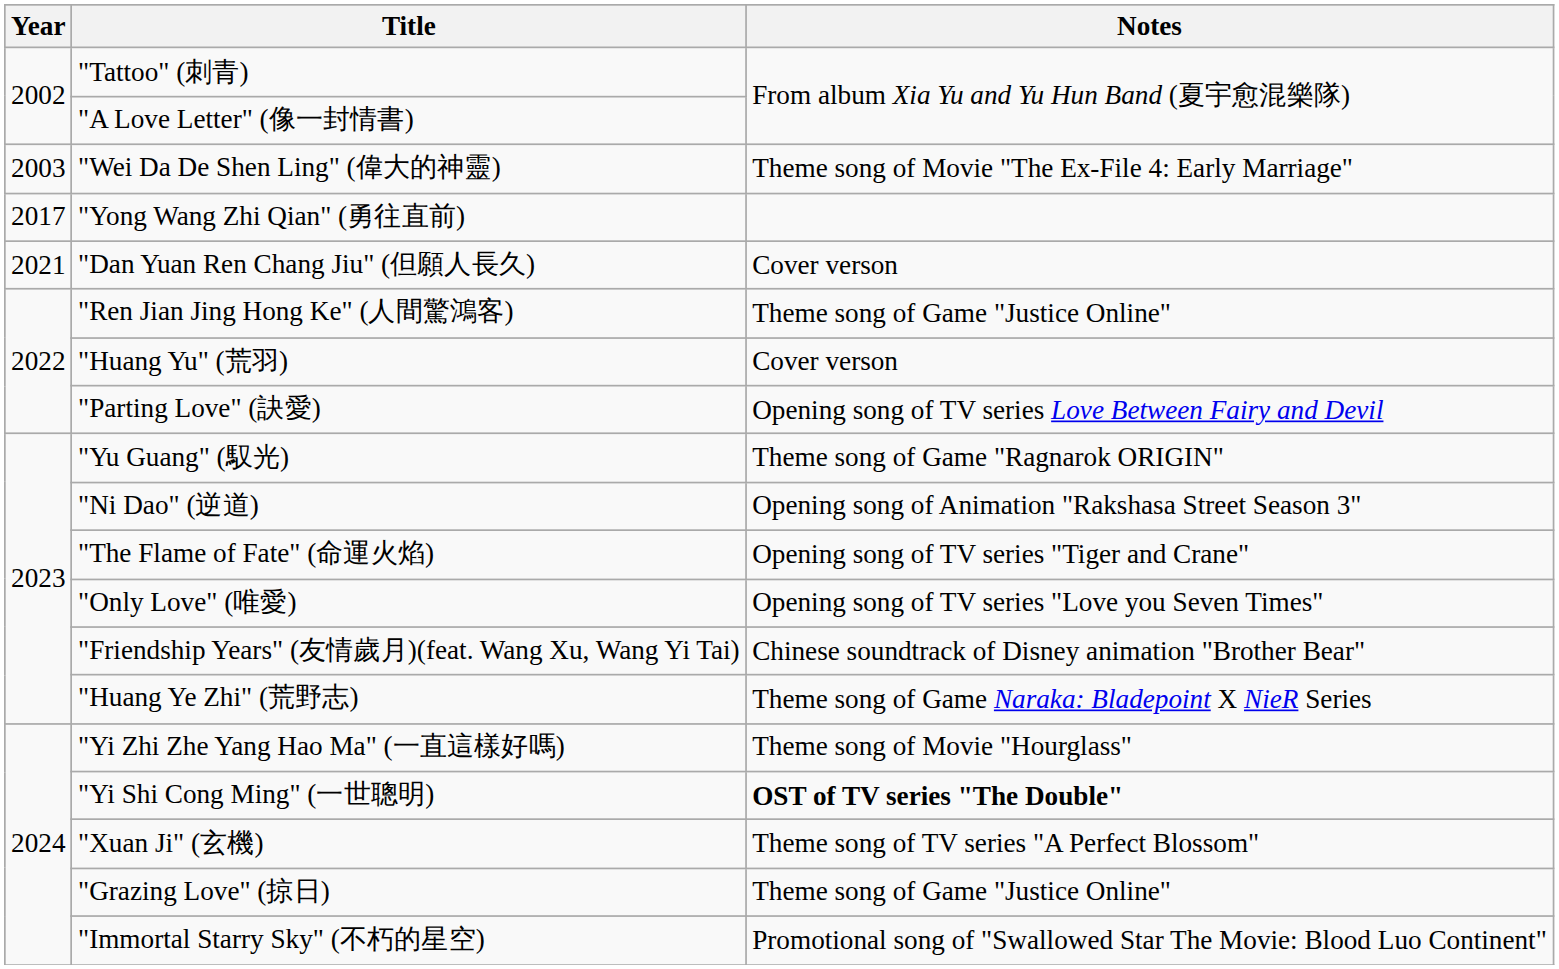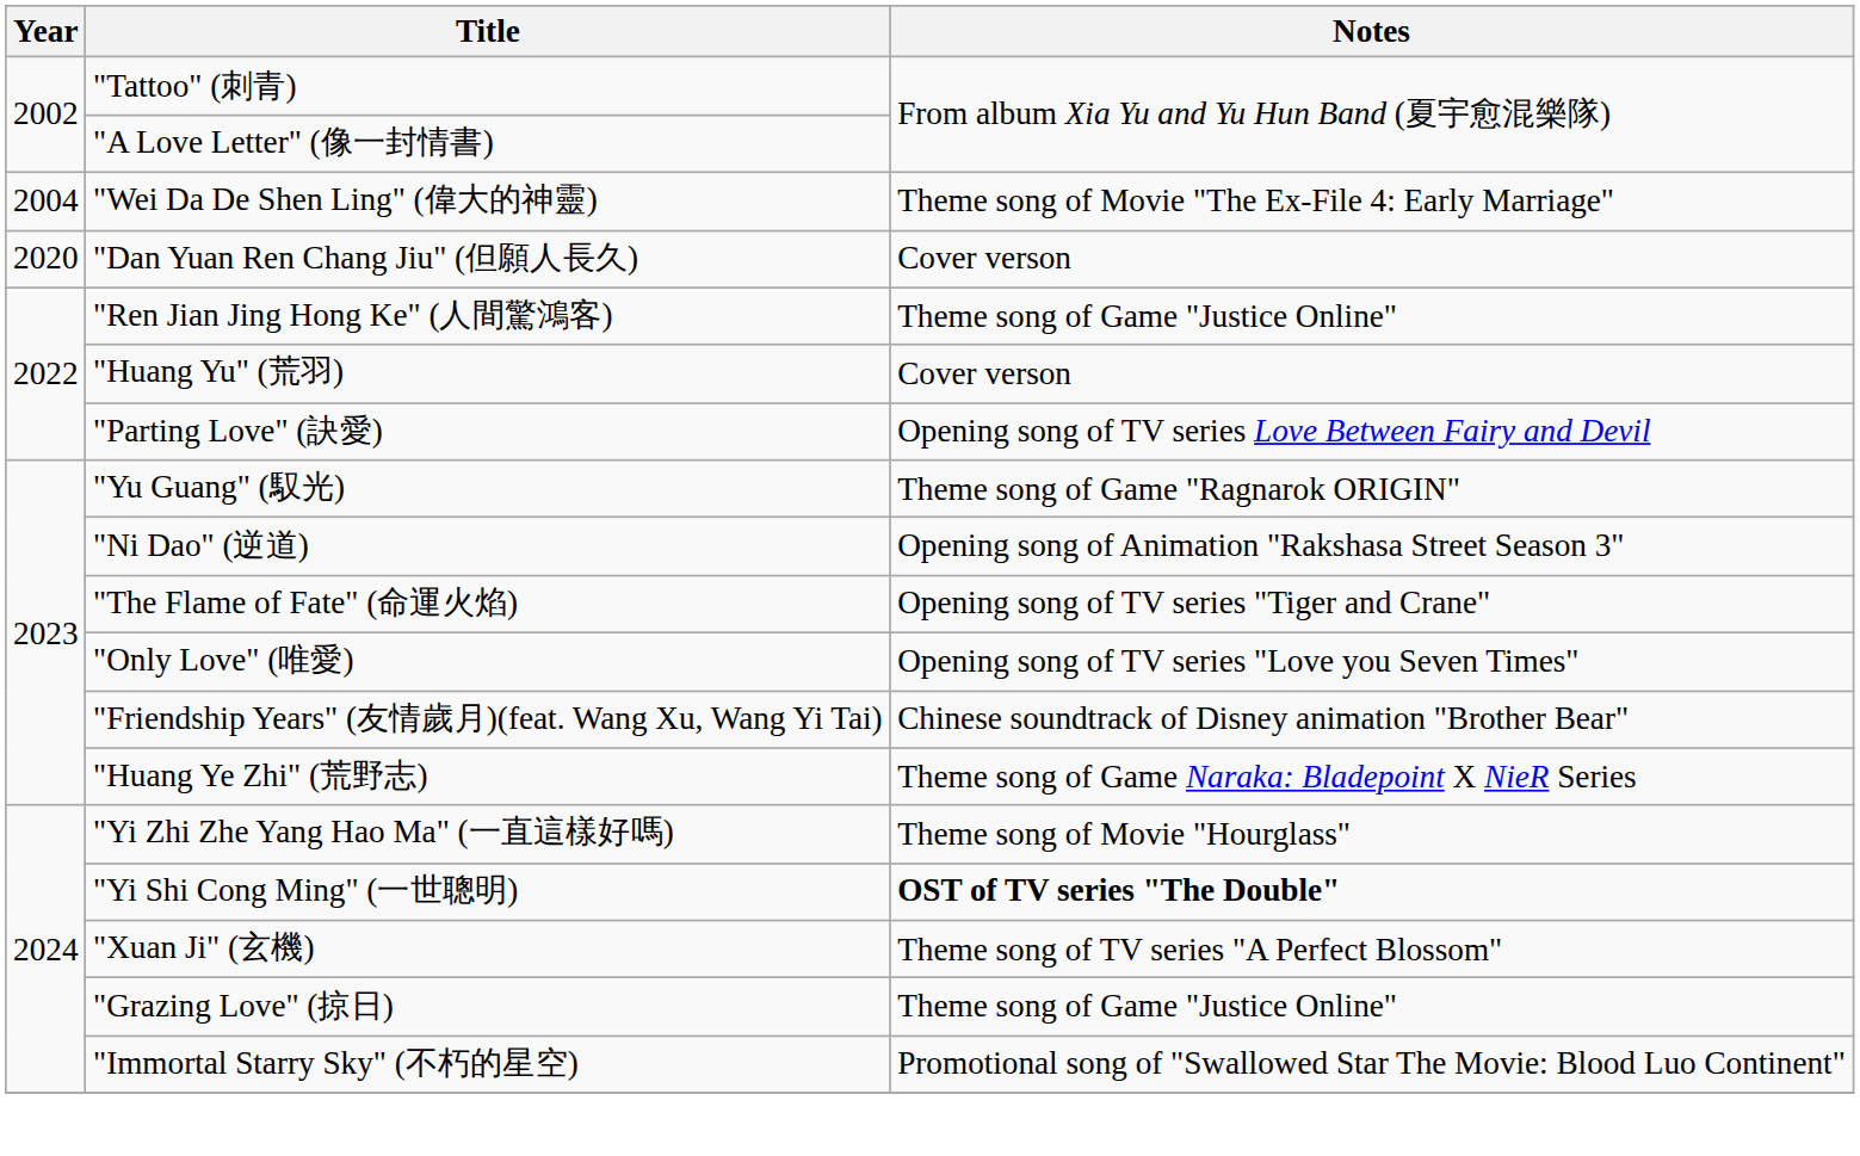 <table class="wikitable sortable">
 <tr>
 <th>Year</th>
 <th>Title</th>
 <th class="unsortable">Notes</th>
 </tr>
 <tr>
 <td rowspan=2>2002</td>
 <td>"Tattoo" (刺青)</td>
 <td rowspan=2>From album <em>Xia Yu and Yu Hun Band</em> (夏宇愈混樂隊)</td>
 </tr>
 <tr>
 <td>"A Love Letter" (像一封情書)</td>
 </tr>
 <tr>
-<td>2003</td>
+<td>2004</td>
 <td>"Wei Da De Shen Ling" (偉大的神靈)</td>
 <td>Theme song of Movie "The Ex-File 4: Early Marriage"</td>
 </tr>
 <tr>
-<td>2017</td>
-<td>"Yong Wang Zhi Qian" (勇往直前)</td>
-<td></td>
-</tr>
-<tr>
-<td>2021</td>
+<td>2020</td>
 <td>"Dan Yuan Ren Chang Jiu" (但願人長久)</td>
 <td>Cover verson</td>
 </tr>
 <tr>
 <td rowspan=3>2022</td>
 <td>"Ren Jian Jing Hong Ke" (人間驚鴻客)</td>
 <td>Theme song of Game "Justice Online"</td>
 </tr>
 <tr>
 <td>"Huang Yu" (荒羽)</td>
 <td>Cover verson</td>
 </tr>
 <tr>
 <td>"Parting Love" (訣愛)</td>
 <td>Opening song of TV series <em><a href='#'>Love Between Fairy and Devil</a></em></td>
 </tr>
 <tr>
 <td rowspan=6>2023</td>
 <td>"Yu Guang" (馭光)</td>
 <td>Theme song of Game "Ragnarok ORIGIN"</td>
 </tr>
 <tr>
 <td>"Ni Dao" (逆道)</td>
 <td>Opening song of Animation "Rakshasa Street Season 3"</td>
 </tr>
 <tr>
 <td>"The Flame of Fate" (命運火焰)</td>
 <td>Opening song of TV series "Tiger and Crane"</td>
 </tr>
 <tr>
 <td>"Only Love" (唯愛)</td>
 <td>Opening song of TV series "Love you Seven Times"</td>
 </tr>
 <tr>
 <td>"Friendship Years" (友情歲月)(feat. Wang Xu, Wang Yi Tai)</td>
 <td>Chinese soundtrack of Disney animation "Brother Bear"</td>
 </tr>
 <tr>
 <td>"Huang Ye Zhi" (荒野志)</td>
 <td>Theme song of Game <em><a href='#'>Naraka: Bladepoint</a></em> X <em><a href='#'>NieR</a></em> Series</td>
 </tr>
 <tr>
 <td rowspan=5>2024</td>
 <td>"Yi Zhi Zhe Yang Hao Ma" (一直這樣好嗎)</td>
 <td>Theme song of Movie "Hourglass"</td>
 </tr>
 <tr>
 <td>"Yi Shi Cong Ming" (一世聰明)</td>
 <td><strong>OST of TV series "The Double"</strong></td>
 </tr>
 <tr>
 <td>"Xuan Ji" (玄機)</td>
 <td>Theme song of TV series "A Perfect Blossom"</td>
 </tr>
 <tr>
 <td>"Grazing Love" (掠日)</td>
 <td>Theme song of Game "Justice Online"</td>
 </tr>
 <tr>
 <td>"Immortal Starry Sky" (不朽的星空)</td>
 <td>Promotional song of "Swallowed Star The Movie: Blood Luo Continent"</td>
 </tr>
 <tr>
 </tr>
 </table>
